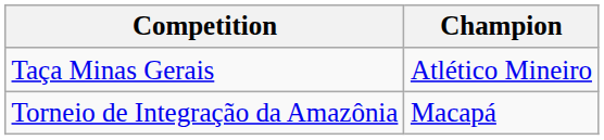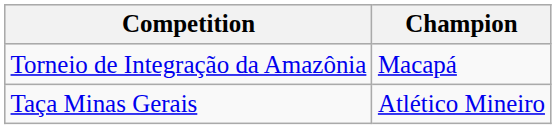 <table class="wikitable">
 <tr>
 <th>Competition</th>
 <th>Champion</th>
 </tr>
 <tr>
+<td><a href='#'>Torneio de Integração da Amazônia</a></td>
+<td><a href='#'>Macapá</a></td>
+</tr>
+<tr>
 <td><a href='#'>Taça Minas Gerais</a></td>
 <td><a href='#'>Atlético Mineiro</a></td>
 </tr>
-<tr>
-<td><a href='#'>Torneio de Integração da Amazônia</a></td>
-<td><a href='#'>Macapá</a></td>
-</tr>
 </table>
